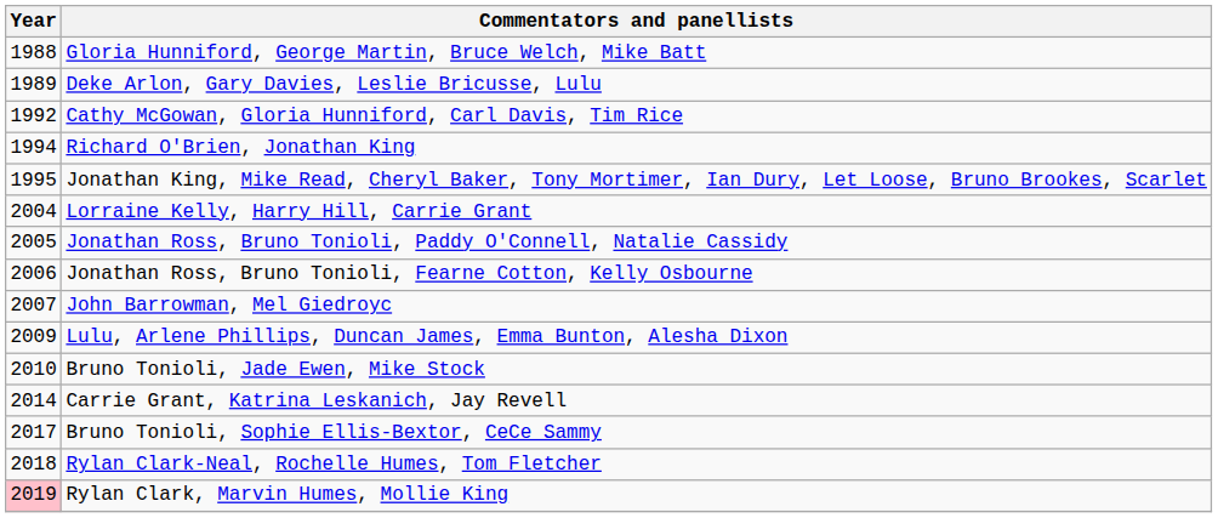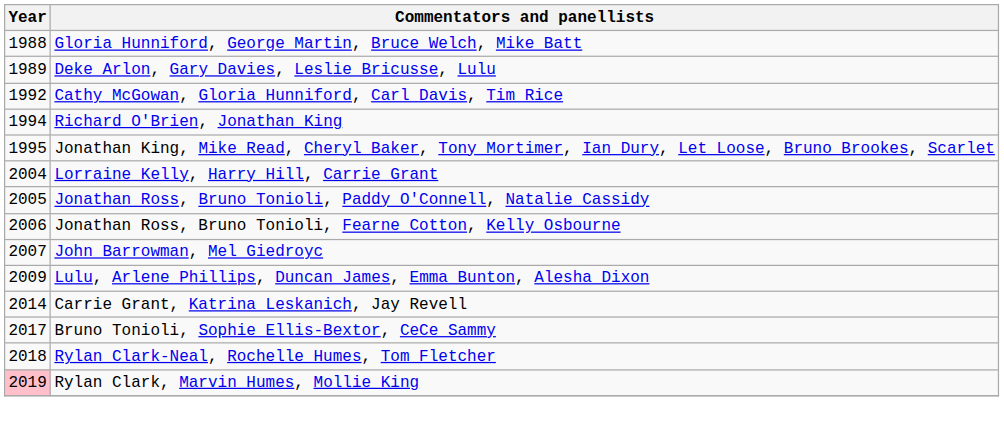 <table class="wikitable">
 <tr>
 <th>Year</th>
 <th>Commentators and panellists</th>
 </tr>
 <tr>
 <td>1988</td>
 <td><a href='#'>Gloria Hunniford</a>, <a href='#'>George Martin</a>, <a href='#'>Bruce Welch</a>, <a href='#'>Mike Batt</a></td>
 </tr>
 <tr>
 <td>1989</td>
 <td><a href='#'>Deke Arlon</a>, <a href='#'>Gary Davies</a>, <a href='#'>Leslie Bricusse</a>, <a href='#'>Lulu</a></td>
 </tr>
 <tr>
 <td>1992</td>
 <td><a href='#'>Cathy McGowan</a>, <a href='#'>Gloria Hunniford</a>, <a href='#'>Carl Davis</a>, <a href='#'>Tim Rice</a></td>
 </tr>
 <tr>
 <td>1994</td>
 <td><a href='#'>Richard O'Brien</a>, <a href='#'>Jonathan King</a></td>
 </tr>
 <tr>
 <td>1995</td>
 <td>Jonathan King, <a href='#'>Mike Read</a>, <a href='#'>Cheryl Baker</a>, <a href='#'>Tony Mortimer</a>, <a href='#'>Ian Dury</a>, <a href='#'>Let Loose</a>, <a href='#'>Bruno Brookes</a>, <a href='#'>Scarlet</a></td>
 </tr>
 <tr>
 <td>2004</td>
 <td><a href='#'>Lorraine Kelly</a>, <a href='#'>Harry Hill</a>, <a href='#'>Carrie Grant</a></td>
 </tr>
 <tr>
 <td>2005</td>
 <td><a href='#'>Jonathan Ross</a>, <a href='#'>Bruno Tonioli</a>, <a href='#'>Paddy O'Connell</a>, <a href='#'>Natalie Cassidy</a></td>
 </tr>
 <tr>
 <td>2006</td>
 <td>Jonathan Ross, Bruno Tonioli, <a href='#'>Fearne Cotton</a>, <a href='#'>Kelly Osbourne</a></td>
 </tr>
 <tr>
 <td>2007</td>
 <td><a href='#'>John Barrowman</a>, <a href='#'>Mel Giedroyc</a></td>
 </tr>
 <tr>
 <td>2009</td>
 <td><a href='#'>Lulu</a>, <a href='#'>Arlene Phillips</a>, <a href='#'>Duncan James</a>, <a href='#'>Emma Bunton</a>, <a href='#'>Alesha Dixon</a></td>
 </tr>
 <tr>
-<td>2010</td>
-<td>Bruno Tonioli, <a href='#'>Jade Ewen</a>, <a href='#'>Mike Stock</a></td>
-</tr>
-<tr>
 <td>2014</td>
 <td>Carrie Grant, <a href='#'>Katrina Leskanich</a>, Jay Revell</td>
 </tr>
 <tr>
 <td>2017</td>
 <td>Bruno Tonioli, <a href='#'>Sophie Ellis-Bextor</a>, <a href='#'>CeCe Sammy</a></td>
 </tr>
 <tr>
 <td>2018</td>
 <td><a href='#'>Rylan Clark-Neal</a>, <a href='#'>Rochelle Humes</a>, <a href='#'>Tom Fletcher</a></td>
 </tr>
 <tr>
 <td style="background: pink;">2019</td>
 <td>Rylan Clark, <a href='#'>Marvin Humes</a>, <a href='#'>Mollie King</a></td>
 </tr>
 <tr>
 </tr>
 </table>
